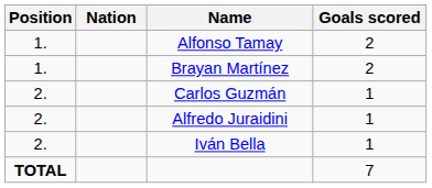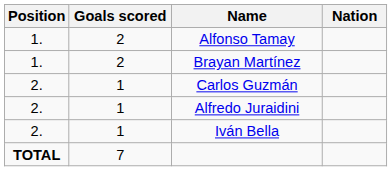 <table class="wikitable" style="font-size: 95%; text-align: center;">
 <tr>
 <th width=60>Position</th>
+<th width=100>Goals scored</th>
+<th width=150>Name</th>
 <th width=60>Nation</th>
-<th width=150>Name</th>
-<th width=100>Goals scored</th>
 </tr>
 <tr>
 <td>1.</td>
+<td>2</td>
+<td><a href='#'>Alfonso Tamay</a></td>
 <td></td>
-<td><a href='#'>Alfonso Tamay</a></td>
-<td>2</td>
 </tr>
 <tr>
 <td>1.</td>
+<td>2</td>
+<td><a href='#'>Brayan Martínez</a></td>
 <td></td>
-<td><a href='#'>Brayan Martínez</a></td>
-<td>2</td>
 </tr>
 <tr>
 <td>2.</td>
+<td>1</td>
+<td><a href='#'>Carlos Guzmán</a></td>
 <td></td>
-<td><a href='#'>Carlos Guzmán</a></td>
-<td>1</td>
 </tr>
 <tr>
 <td>2.</td>
+<td>1</td>
+<td><a href='#'>Alfredo Juraidini</a></td>
 <td></td>
-<td><a href='#'>Alfredo Juraidini</a></td>
-<td>1</td>
 </tr>
 <tr>
 <td>2.</td>
+<td>1</td>
+<td><a href='#'>Iván Bella</a></td>
 <td></td>
-<td><a href='#'>Iván Bella</a></td>
-<td>1</td>
 </tr>
 <tr>
 <td><strong>TOTAL</strong></td>
+<td>7</td>
 <td></td>
 <td></td>
-<td>7</td>
 </tr>
 </table>
